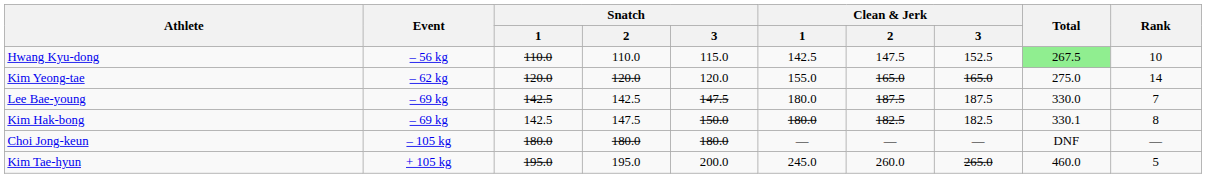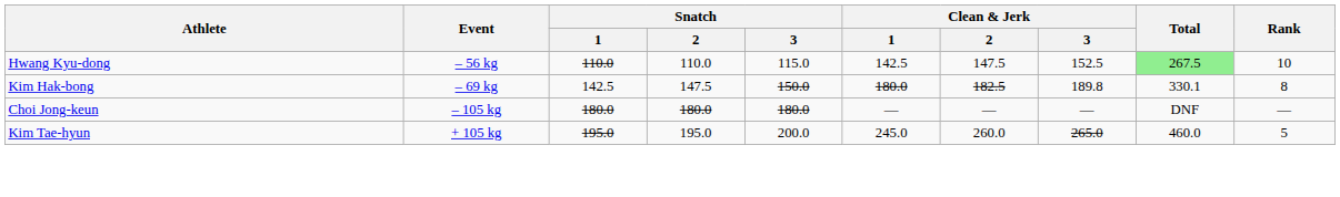 <table class=wikitable style="font-size:95%" width="90%">
 <tr>
 <th rowspan="2">Athlete</th>
 <th rowspan="2">Event</th>
 <th colspan="3">Snatch</th>
 <th colspan="3">Clean & Jerk</th>
 <th rowspan="2">Total</th>
 <th rowspan="2">Rank</th>
 </tr>
 <tr>
 <th>1</th>
 <th>2</th>
 <th>3</th>
 <th>1</th>
 <th>2</th>
 <th>3</th>
 </tr>
 <tr>
 <td width=30%><a href='#'>Hwang Kyu-dong</a></td>
 <td style="text-align: center;"><a href='#'>– 56 kg</a></td>
 <td style="text-align: center;"><s>110.0</s></td>
 <td style="text-align: center;">110.0</td>
 <td style="text-align: center;">115.0</td>
 <td style="text-align: center;">142.5</td>
 <td style="text-align: center;">147.5</td>
 <td style="text-align: center;">152.5</td>
 <td style="background: lightgreen; text-align: center;">267.5</td>
 <td style="text-align: center;">10</td>
 </tr>
 <tr>
-<td width=30%><a href='#'>Kim Yeong-tae</a></td>
-<td style="text-align: center;"><a href='#'>– 62 kg</a></td>
-<td style="text-align: center;"><s>120.0</s></td>
-<td style="text-align: center;"><s>120.0</s></td>
-<td style="text-align: center;">120.0</td>
-<td style="text-align: center;">155.0</td>
-<td style="text-align: center;"><s>165.0</s></td>
-<td style="text-align: center;"><s>165.0</s></td>
-<td style="text-align: center;">275.0</td>
-<td style="text-align: center;">14</td>
-</tr>
-<tr>
-<td width=30%><a href='#'>Lee Bae-young</a></td>
-<td style="text-align: center;"><a href='#'>– 69 kg</a></td>
-<td style="text-align: center;"><s>142.5</s></td>
-<td style="text-align: center;">142.5</td>
-<td style="text-align: center;"><s>147.5</s></td>
-<td style="text-align: center;">180.0</td>
-<td style="text-align: center;"><s>187.5</s></td>
-<td style="text-align: center;">187.5</td>
-<td style="text-align: center;">330.0</td>
-<td style="text-align: center;">7</td>
-</tr>
-<tr>
 <td width=30%><a href='#'>Kim Hak-bong</a></td>
 <td style="text-align: center;"><a href='#'>– 69 kg</a></td>
 <td style="text-align: center;">142.5</td>
 <td style="text-align: center;">147.5</td>
 <td style="text-align: center;"><s>150.0</s></td>
 <td style="text-align: center;"><s>180.0</s></td>
 <td style="text-align: center;"><s>182.5</s></td>
-<td style="text-align: center;">182.5</td>
+<td style="text-align: center;">189.8</td>
 <td style="text-align: center;">330.1</td>
 <td style="text-align: center;">8</td>
 </tr>
 <tr>
 <td width=30%><a href='#'>Choi Jong-keun</a></td>
 <td style="text-align: center;"><a href='#'>– 105 kg</a></td>
 <td style="text-align: center;"><s>180.0</s></td>
 <td style="text-align: center;"><s>180.0</s></td>
 <td style="text-align: center;"><s>180.0</s></td>
 <td style="text-align: center;">—</td>
 <td style="text-align: center;">—</td>
 <td style="text-align: center;">—</td>
 <td style="text-align: center;">DNF</td>
 <td style="text-align: center;">—</td>
 </tr>
 <tr>
 <td width=30%><a href='#'>Kim Tae-hyun</a></td>
 <td style="text-align: center;"><a href='#'>+ 105 kg</a></td>
 <td style="text-align: center;"><s>195.0</s></td>
 <td style="text-align: center;">195.0</td>
 <td style="text-align: center;">200.0</td>
 <td style="text-align: center;">245.0</td>
 <td style="text-align: center;">260.0</td>
 <td style="text-align: center;"><s>265.0</s></td>
 <td style="text-align: center;">460.0</td>
 <td style="text-align: center;">5</td>
 </tr>
 </table>
